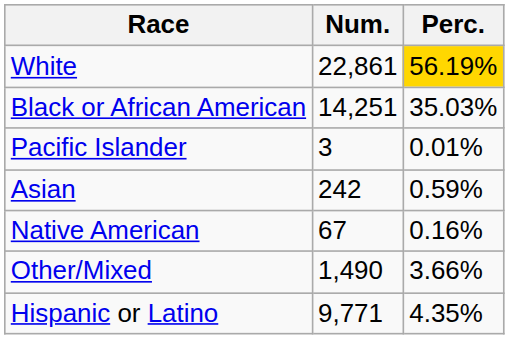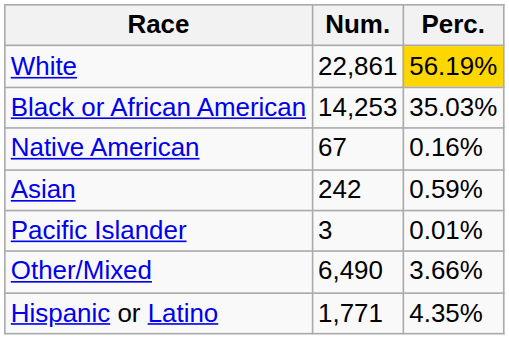 <table class="wikitable">
 <tr>
 <th>Race</th>
 <th>Num.</th>
 <th>Perc.</th>
 </tr>
 <tr>
 <td><a href='#'>White</a></td>
 <td>22,861</td>
 <td style="background: gold;">56.19%</td>
 </tr>
 <tr>
 <td><a href='#'>Black or African American</a></td>
-<td>14,251</td>
+<td>14,253</td>
 <td>35.03%</td>
+</tr>
+<tr>
+<td><a href='#'>Native American</a></td>
+<td>67</td>
+<td>0.16%</td>
+</tr>
+<tr>
+<td><a href='#'>Asian</a></td>
+<td>242</td>
+<td>0.59%</td>
 </tr>
 <tr>
 <td><a href='#'>Pacific Islander</a></td>
 <td>3</td>
 <td>0.01%</td>
 </tr>
 <tr>
-<td><a href='#'>Asian</a></td>
-<td>242</td>
-<td>0.59%</td>
-</tr>
-<tr>
-<td><a href='#'>Native American</a></td>
-<td>67</td>
-<td>0.16%</td>
-</tr>
-<tr>
 <td><a href='#'>Other/Mixed</a></td>
-<td>1,490</td>
+<td>6,490</td>
 <td>3.66%</td>
 </tr>
 <tr>
 <td><a href='#'>Hispanic</a> or <a href='#'>Latino</a></td>
-<td>9,771</td>
+<td>1,771</td>
 <td>4.35%</td>
 </tr>
 </table>
